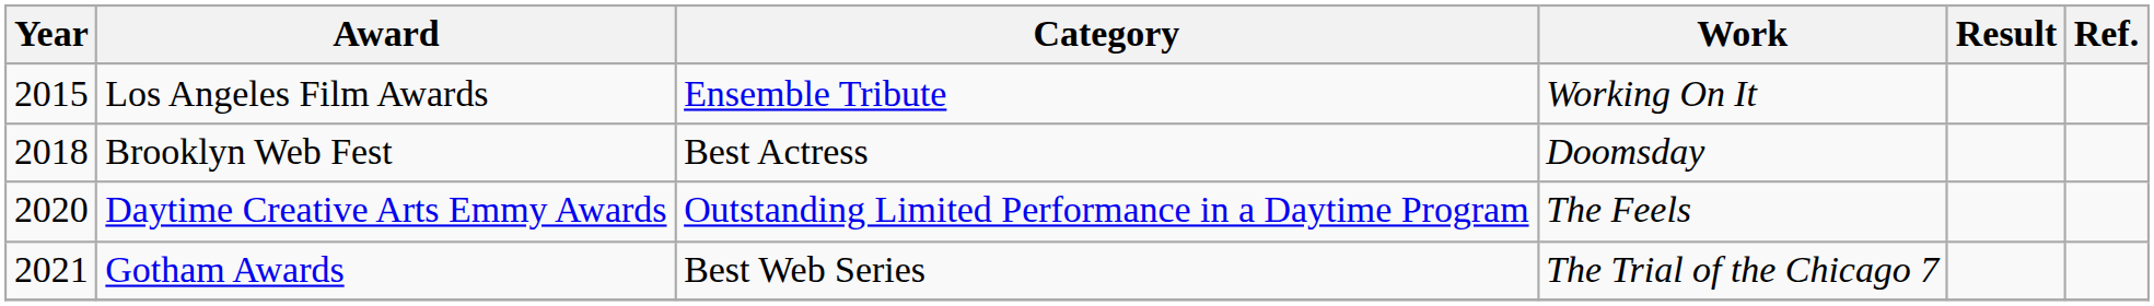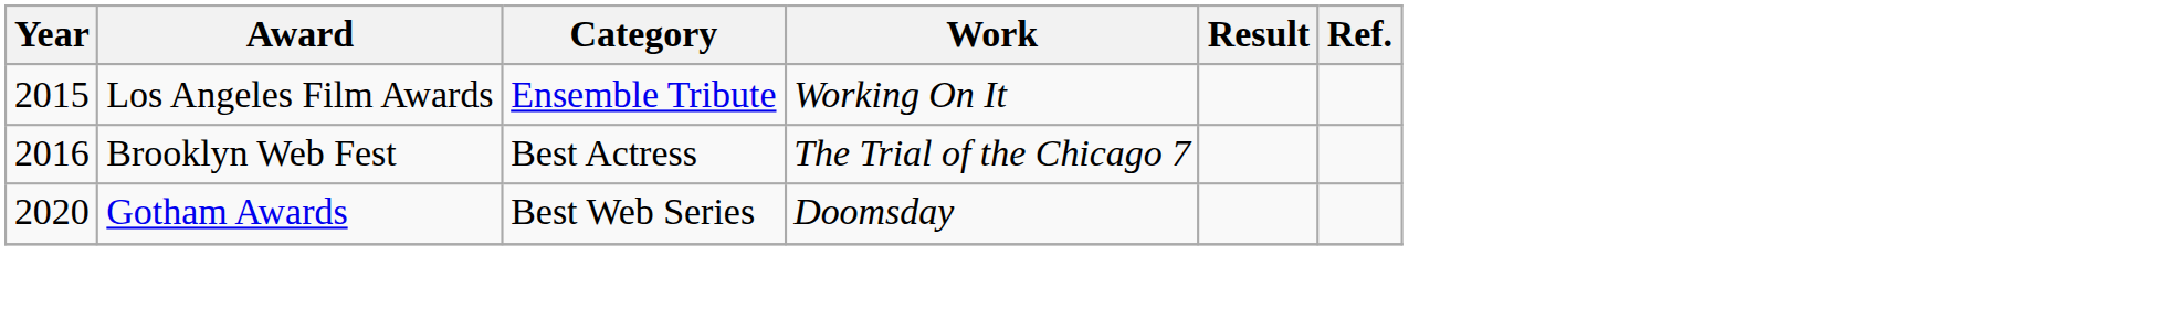 <table class="wikitable plainrowheaders">
 <tr>
 <th>Year</th>
 <th>Award</th>
 <th>Category</th>
 <th>Work</th>
 <th>Result</th>
 <th>Ref.</th>
 </tr>
 <tr>
 <td>2015</td>
 <td>Los Angeles Film Awards</td>
 <td><a href='#'>Ensemble Tribute</a></td>
 <td><em>Working On It</em></td>
 <td></td>
 <td></td>
 </tr>
 <tr>
-<td>2018</td>
+<td>2016</td>
 <td>Brooklyn Web Fest</td>
 <td>Best Actress</td>
-<td><em>Doomsday</em></td>
+<td><em>The Trial of the Chicago 7</em></td>
 <td></td>
 <td></td>
 </tr>
 <tr>
 <td>2020</td>
-<td><a href='#'>Daytime Creative Arts Emmy Awards</a></td>
-<td><a href='#'>Outstanding Limited Performance in a Daytime Program</a></td>
-<td><em>The Feels</em></td>
-<td></td>
-<td></td>
-</tr>
-<tr>
-<td>2021</td>
 <td><a href='#'>Gotham Awards</a></td>
 <td>Best Web Series</td>
-<td><em>The Trial of the Chicago 7</em></td>
+<td><em>Doomsday</em></td>
 <td></td>
 <td></td>
 </tr>
 <tr>
 </tr>
 </table>
